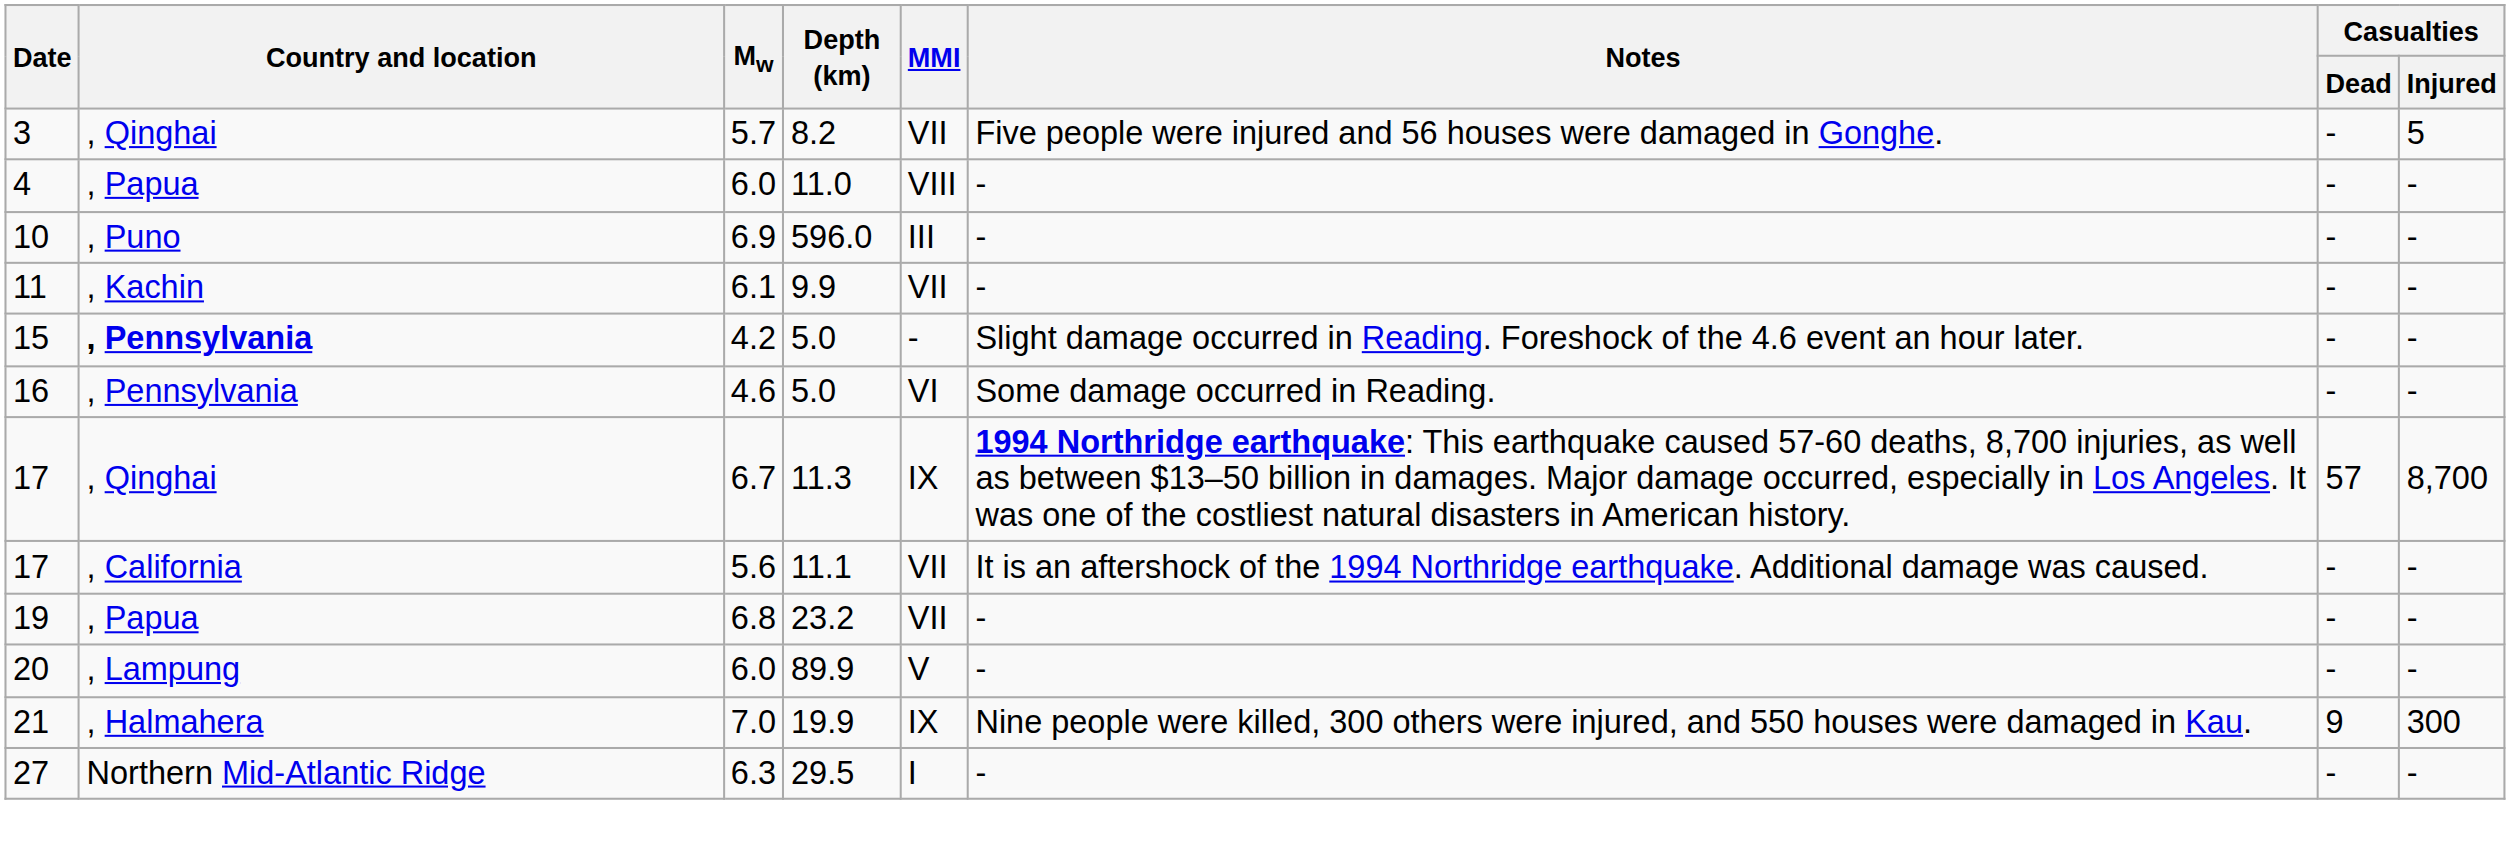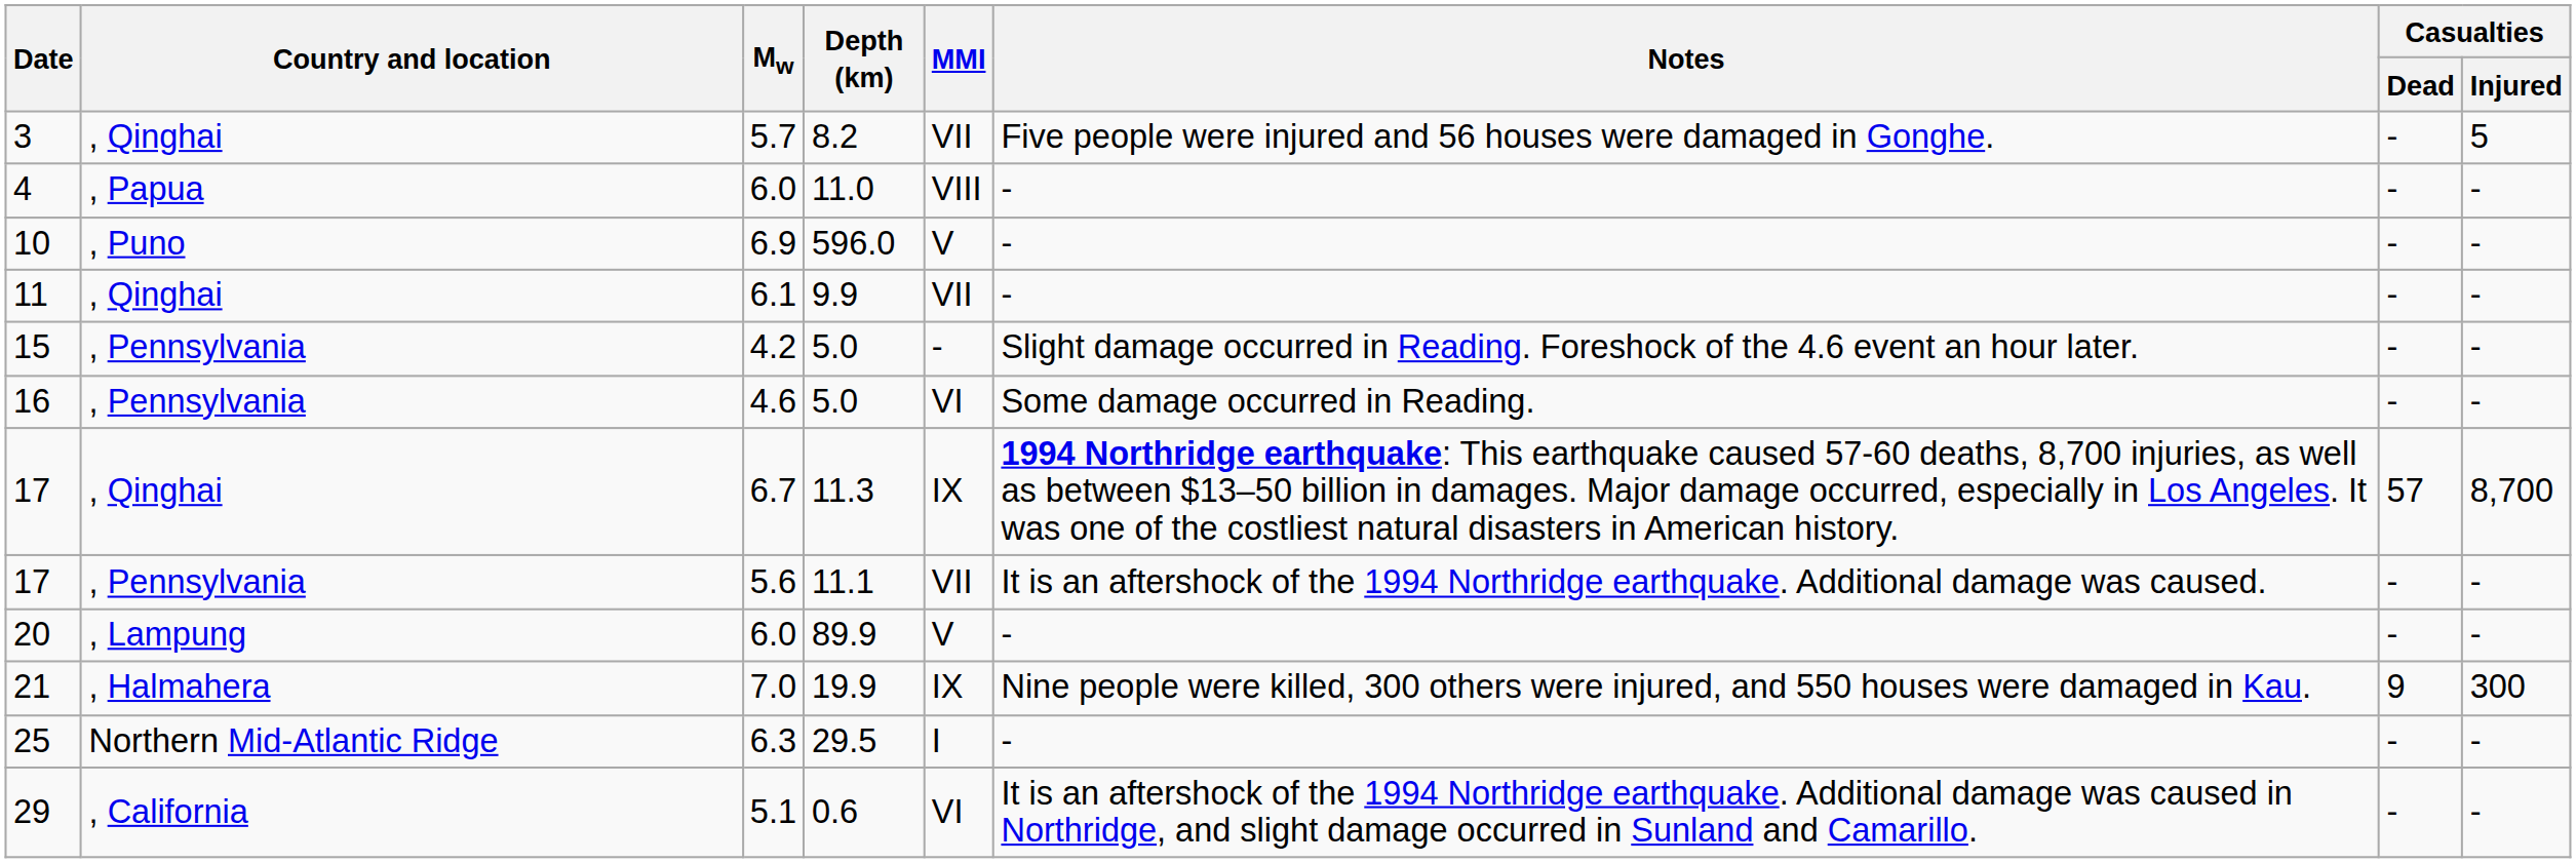 <table class="wikitable sortable" style="border:1px black; margin-left:1em;">
 <tr>
 <th rowspan="2"><small>Date</small></th>
 <th rowspan="2" style="width: 310px"><small>Country and location</small></th>
 <th rowspan="2"><small>M<sub>w</sub></small></th>
 <th rowspan="2"><small>Depth (km)</small></th>
 <th rowspan="2"><small><a href='#'>MMI</a></small></th>
 <th rowspan="2" class="unsortable"><small>Notes</small></th>
 <th colspan="2"><small>Casualties</small></th>
 </tr>
 <tr>
 <th><small>Dead</small></th>
 <th><small>Injured</small></th>
 </tr>
 <tr>
 <td>3</td>
 <td>, <a href='#'>Qinghai</a></td>
 <td>5.7</td>
 <td>8.2</td>
 <td>VII</td>
 <td>Five people were injured and 56 houses were damaged in <a href='#'>Gonghe</a>.</td>
 <td>-</td>
 <td>5</td>
 </tr>
 <tr>
 <td>4</td>
 <td>, <a href='#'>Papua</a></td>
 <td>6.0</td>
 <td>11.0</td>
 <td>VIII</td>
 <td>-</td>
 <td>-</td>
 <td>-</td>
 </tr>
 <tr>
 <td>10</td>
 <td>, <a href='#'>Puno</a></td>
 <td>6.9</td>
 <td>596.0</td>
-<td>III</td>
+<td>V</td>
 <td>-</td>
 <td>-</td>
 <td>-</td>
 </tr>
 <tr>
 <td>11</td>
-<td>, <a href='#'>Kachin</a></td>
+<td>, <a href='#'>Qinghai</a></td>
 <td>6.1</td>
 <td>9.9</td>
 <td>VII</td>
 <td>-</td>
 <td>-</td>
 <td>-</td>
 </tr>
 <tr>
 <td>15</td>
-<td><strong>, <a href='#'>Pennsylvania</a></strong></td>
+<td>, <a href='#'>Pennsylvania</a></td>
 <td>4.2</td>
 <td>5.0</td>
 <td>-</td>
 <td>Slight damage occurred in <a href='#'>Reading</a>. Foreshock of the 4.6 event an hour later.</td>
 <td>-</td>
 <td>-</td>
 </tr>
 <tr>
 <td>16</td>
 <td>, <a href='#'>Pennsylvania</a></td>
 <td>4.6</td>
 <td>5.0</td>
 <td>VI</td>
 <td>Some damage occurred in Reading.</td>
 <td>-</td>
 <td>-</td>
 </tr>
 <tr>
 <td>17</td>
 <td>, <a href='#'>Qinghai</a></td>
 <td>6.7</td>
 <td>11.3</td>
 <td>IX</td>
 <td><strong><a href='#'>1994 Northridge earthquake</a></strong>: This earthquake caused 57-60 deaths, 8,700 injuries, as well as between $13–50 billion in damages. Major damage occurred, especially in <a href='#'>Los Angeles</a>. It was one of the costliest natural disasters in American history.</td>
 <td>57</td>
 <td>8,700</td>
 </tr>
 <tr>
 <td>17</td>
-<td>, <a href='#'>California</a></td>
+<td>, <a href='#'>Pennsylvania</a></td>
 <td>5.6</td>
 <td>11.1</td>
 <td>VII</td>
 <td>It is an aftershock of the <a href='#'>1994 Northridge earthquake</a>. Additional damage was caused.</td>
-<td>-</td>
-<td>-</td>
-</tr>
-<tr>
-<td>19</td>
-<td>, <a href='#'>Papua</a></td>
-<td>6.8</td>
-<td>23.2</td>
-<td>VII</td>
-<td>-</td>
 <td>-</td>
 <td>-</td>
 </tr>
 <tr>
 <td>20</td>
 <td>, <a href='#'>Lampung</a></td>
 <td>6.0</td>
 <td>89.9</td>
 <td>V</td>
 <td>-</td>
 <td>-</td>
 <td>-</td>
 </tr>
 <tr>
 <td>21</td>
 <td>, <a href='#'>Halmahera</a></td>
 <td>7.0</td>
 <td>19.9</td>
 <td>IX</td>
 <td>Nine people were killed, 300 others were injured, and 550 houses were damaged in <a href='#'>Kau</a>.</td>
 <td>9</td>
 <td>300</td>
 </tr>
 <tr>
-<td>27</td>
+<td>25</td>
 <td>Northern <a href='#'>Mid-Atlantic Ridge</a></td>
 <td>6.3</td>
 <td>29.5</td>
 <td>I</td>
 <td>-</td>
 <td>-</td>
 <td>-</td>
 </tr>
+<tr>
+<td>29</td>
+<td>, <a href='#'>California</a></td>
+<td>5.1</td>
+<td>0.6</td>
+<td>VI</td>
+<td>It is an aftershock of the <a href='#'>1994 Northridge earthquake</a>. Additional damage was caused in <a href='#'>Northridge</a>, and slight damage occurred in <a href='#'>Sunland</a> and <a href='#'>Camarillo</a>.</td>
+<td>-</td>
+<td>-</td>
+</tr>
 </table>
